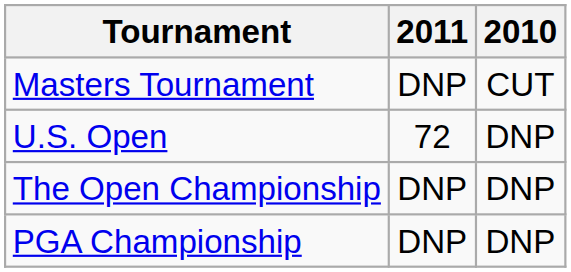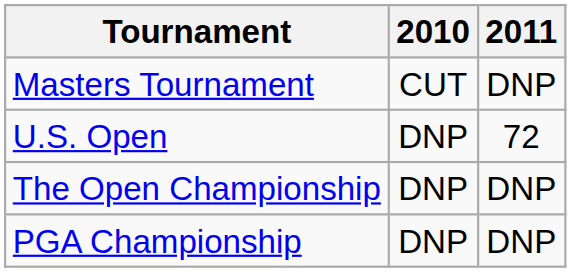 <table class="wikitable" style="font-size:95%;text-align:center;">
 <tr>
 <th>Tournament</th>
+<th>2010</th>
 <th>2011</th>
-<th>2010</th>
 </tr>
 <tr>
 <td align=left><a href='#'>Masters Tournament</a></td>
+<td>CUT</td>
 <td>DNP</td>
-<td>CUT</td>
 </tr>
 <tr>
 <td align=left><a href='#'>U.S. Open</a></td>
+<td>DNP</td>
 <td>72</td>
-<td>DNP</td>
 </tr>
 <tr>
 <td align=left><a href='#'>The Open Championship</a></td>
 <td>DNP</td>
 <td>DNP</td>
 </tr>
 <tr>
 <td align=left><a href='#'>PGA Championship</a></td>
 <td>DNP</td>
 <td>DNP</td>
 </tr>
 </table>
